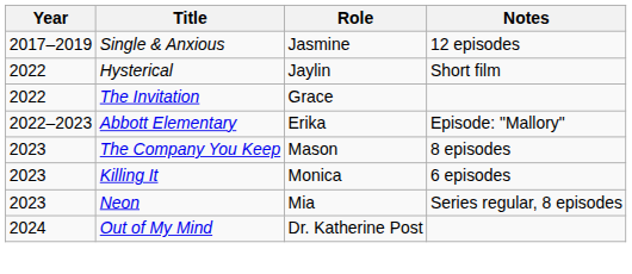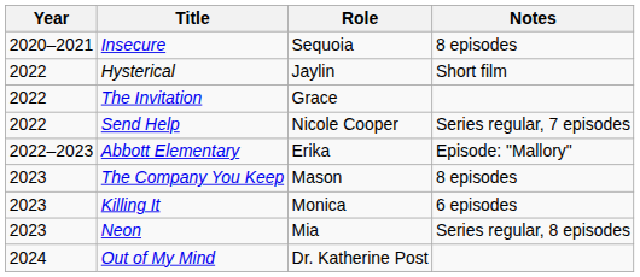 <table class="wikitable sortable">
 <tr>
 <th>Year</th>
 <th>Title</th>
 <th>Role</th>
 <th class="unsortable">Notes</th>
 </tr>
 <tr>
-<td>2017–2019</td>
-<td><em>Single & Anxious</em></td>
-<td>Jasmine</td>
-<td>12 episodes</td>
+<td>2020–2021</td>
+<td><em><a href='#'>Insecure</a></em></td>
+<td>Sequoia</td>
+<td>8 episodes</td>
 </tr>
 <tr>
 <td>2022</td>
 <td><em>Hysterical</em></td>
 <td>Jaylin</td>
 <td>Short film</td>
 </tr>
 <tr>
 <td>2022</td>
 <td><em><a href='#'>The Invitation</a></em></td>
 <td>Grace</td>
 <td></td>
+</tr>
+<tr>
+<td>2022</td>
+<td><em><a href='#'>Send Help</a></em></td>
+<td>Nicole Cooper</td>
+<td>Series regular, 7 episodes</td>
 </tr>
 <tr>
 <td>2022–2023</td>
 <td><em><a href='#'>Abbott Elementary</a></em></td>
 <td>Erika</td>
 <td>Episode: "Mallory"</td>
 </tr>
 <tr>
 <td>2023</td>
 <td><em><a href='#'>The Company You Keep</a></em></td>
 <td>Mason</td>
 <td>8 episodes</td>
 </tr>
 <tr>
 <td>2023</td>
 <td><em><a href='#'>Killing It</a></em></td>
 <td>Monica</td>
 <td>6 episodes</td>
 </tr>
 <tr>
 <td>2023</td>
 <td><em><a href='#'>Neon</a></em></td>
 <td>Mia</td>
 <td>Series regular, 8 episodes</td>
 </tr>
 <tr>
 <td>2024</td>
 <td><em><a href='#'>Out of My Mind</a></em></td>
 <td>Dr. Katherine Post</td>
 <td></td>
 </tr>
 </table>
